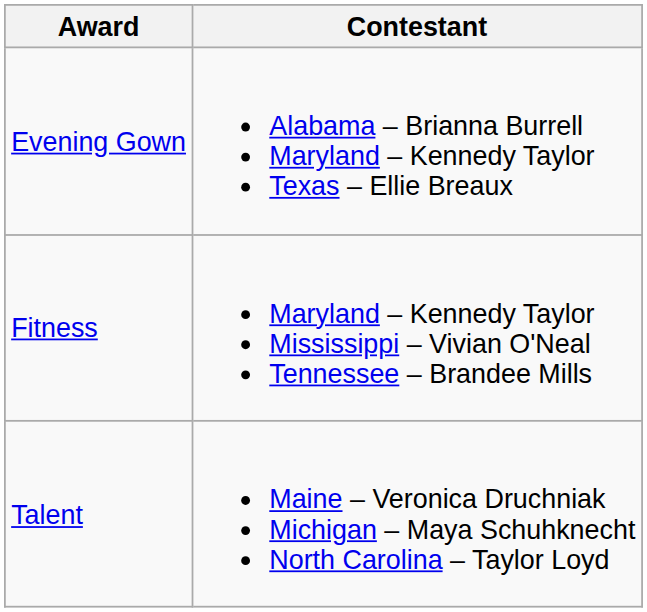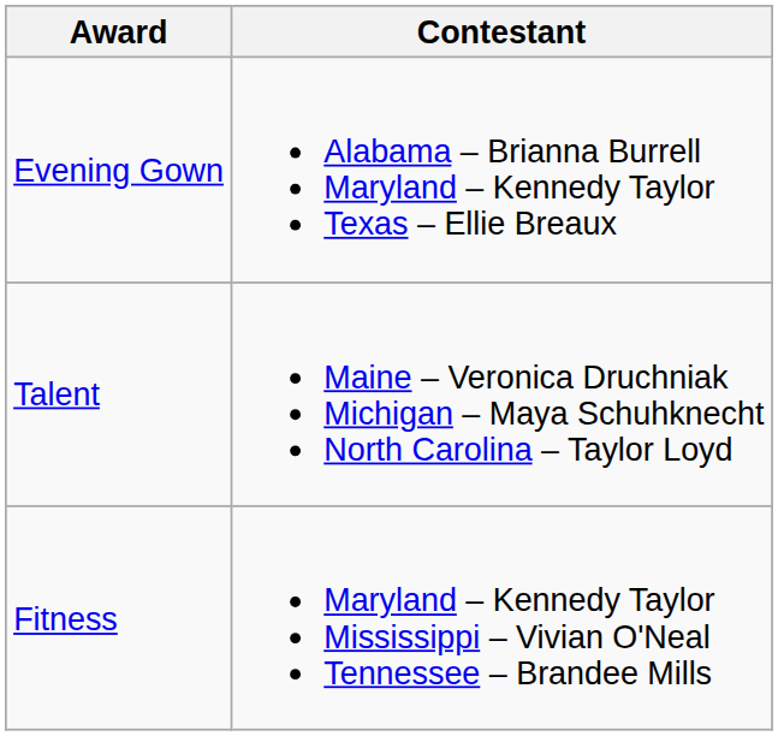 <table class="wikitable sortable" style="font-size: 95%;">
 <tr>
 <th>Award</th>
 <th>Contestant</th>
 </tr>
 <tr>
 <td><a href='#'>Evening Gown</a></td>
 <td><br><ul><li><a href='#'>Alabama</a> – Brianna Burrell</li><li><a href='#'>Maryland</a> – Kennedy Taylor</li><li><a href='#'>Texas</a> – Ellie Breaux</li></ul></td>
 </tr>
 <tr>
+<td><a href='#'>Talent</a></td>
+<td><br><ul><li><a href='#'>Maine</a> – Veronica Druchniak</li><li><a href='#'>Michigan</a> – Maya Schuhknecht</li><li><a href='#'>North Carolina</a> – Taylor Loyd</li></ul></td>
+</tr>
+<tr>
 <td><a href='#'>Fitness</a></td>
 <td><br><ul><li><a href='#'>Maryland</a> – Kennedy Taylor</li><li><a href='#'>Mississippi</a> – Vivian O'Neal</li><li><a href='#'>Tennessee</a> – Brandee Mills</li></ul></td>
 </tr>
-<tr>
-<td><a href='#'>Talent</a></td>
-<td><br><ul><li><a href='#'>Maine</a> – Veronica Druchniak</li><li><a href='#'>Michigan</a> – Maya Schuhknecht</li><li><a href='#'>North Carolina</a> – Taylor Loyd</li></ul></td>
-</tr>
 </table>
